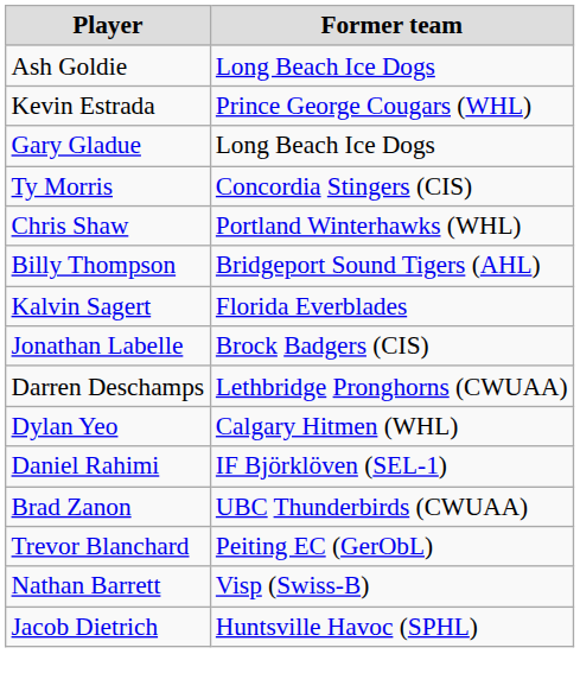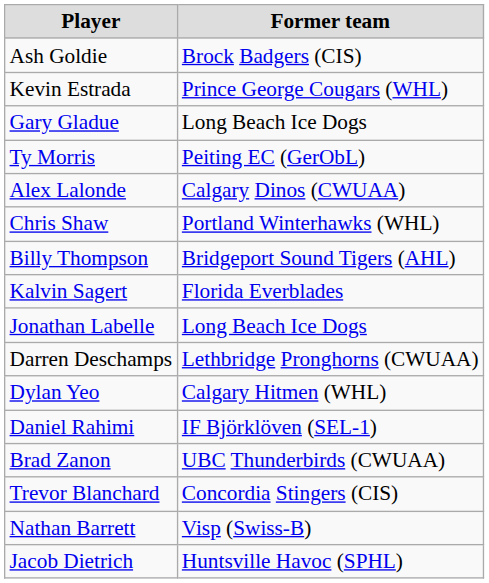 <table class="wikitable">
 <tr align="center"  bgcolor="#dddddd">
 <td><strong>Player</strong></td>
 <td><strong>Former team</strong></td>
 </tr>
 <tr>
 <td>Ash Goldie</td>
-<td><a href='#'>Long Beach Ice Dogs</a></td>
+<td><a href='#'>Brock</a> <a href='#'>Badgers</a> (CIS)</td>
 </tr>
 <tr>
 <td>Kevin Estrada</td>
 <td><a href='#'>Prince George Cougars</a> (<a href='#'>WHL</a>)</td>
 </tr>
 <tr>
 <td><a href='#'>Gary Gladue</a></td>
 <td>Long Beach Ice Dogs</td>
 </tr>
 <tr>
 <td><a href='#'>Ty Morris</a></td>
-<td><a href='#'>Concordia</a> <a href='#'>Stingers</a> (CIS)</td>
+<td><a href='#'>Peiting EC</a> (<a href='#'>GerObL</a>)</td>
+</tr>
+<tr>
+<td><a href='#'>Alex Lalonde</a></td>
+<td><a href='#'>Calgary</a> <a href='#'>Dinos</a> (<a href='#'>CWUAA</a>)</td>
 </tr>
 <tr>
 <td><a href='#'>Chris Shaw</a></td>
 <td><a href='#'>Portland Winterhawks</a> (WHL)</td>
 </tr>
 <tr>
 <td><a href='#'>Billy Thompson</a></td>
 <td><a href='#'>Bridgeport Sound Tigers</a> (<a href='#'>AHL</a>)</td>
 </tr>
 <tr>
 <td><a href='#'>Kalvin Sagert</a></td>
 <td><a href='#'>Florida Everblades</a></td>
 </tr>
 <tr>
 <td><a href='#'>Jonathan Labelle</a></td>
-<td><a href='#'>Brock</a> <a href='#'>Badgers</a> (CIS)</td>
+<td><a href='#'>Long Beach Ice Dogs</a></td>
 </tr>
 <tr>
 <td>Darren Deschamps</td>
 <td><a href='#'>Lethbridge</a> <a href='#'>Pronghorns</a> (CWUAA)</td>
 </tr>
 <tr>
 <td><a href='#'>Dylan Yeo</a></td>
 <td><a href='#'>Calgary Hitmen</a> (WHL)</td>
 </tr>
 <tr>
 <td><a href='#'>Daniel Rahimi</a></td>
 <td><a href='#'>IF Björklöven</a> (<a href='#'>SEL-1</a>)</td>
 </tr>
 <tr>
 <td><a href='#'>Brad Zanon</a></td>
 <td><a href='#'>UBC</a> <a href='#'>Thunderbirds</a> (CWUAA)</td>
 </tr>
 <tr>
 <td><a href='#'>Trevor Blanchard</a></td>
-<td><a href='#'>Peiting EC</a> (<a href='#'>GerObL</a>)</td>
+<td><a href='#'>Concordia</a> <a href='#'>Stingers</a> (CIS)</td>
 </tr>
 <tr>
 <td><a href='#'>Nathan Barrett</a></td>
 <td><a href='#'>Visp</a> (<a href='#'>Swiss-B</a>)</td>
 </tr>
 <tr>
 <td><a href='#'>Jacob Dietrich</a></td>
 <td><a href='#'>Huntsville Havoc</a> (<a href='#'>SPHL</a>)</td>
 </tr>
 </table>
